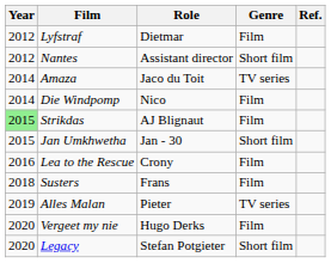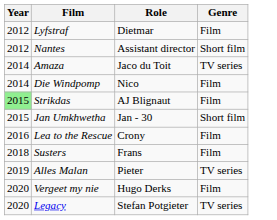 <table class="wikitable">
 <tr>
 <th>Year</th>
 <th>Film</th>
 <th>Role</th>
 <th>Genre</th>
-<th>Ref.</th>
 </tr>
 <tr>
 <td>2012</td>
 <td><em>Lyfstraf</em></td>
 <td>Dietmar</td>
 <td>Film</td>
-<td></td>
 </tr>
 <tr>
 <td>2012</td>
 <td><em>Nantes</em></td>
 <td>Assistant director</td>
 <td>Short film</td>
-<td></td>
 </tr>
 <tr>
 <td>2014</td>
 <td><em>Amaza</em></td>
 <td>Jaco du Toit</td>
 <td>TV series</td>
-<td></td>
 </tr>
 <tr>
 <td>2014</td>
 <td><em>Die Windpomp</em></td>
 <td>Nico</td>
 <td>Film</td>
-<td></td>
 </tr>
 <tr>
 <td style="background: lightgreen;">2015</td>
 <td><em>Strikdas</em></td>
 <td>AJ Blignaut</td>
 <td>Film</td>
-<td></td>
 </tr>
 <tr>
 <td>2015</td>
 <td><em>Jan Umkhwetha</em></td>
 <td>Jan - 30</td>
 <td>Short film</td>
-<td></td>
 </tr>
 <tr>
 <td>2016</td>
 <td><em>Lea to the Rescue</em></td>
 <td>Crony</td>
 <td>Film</td>
-<td></td>
 </tr>
 <tr>
 <td>2018</td>
 <td><em>Susters</em></td>
 <td>Frans</td>
 <td>Film</td>
-<td></td>
 </tr>
 <tr>
 <td>2019</td>
 <td><em>Alles Malan</em></td>
 <td>Pieter</td>
 <td>TV series</td>
-<td></td>
 </tr>
 <tr>
 <td>2020</td>
 <td><em>Vergeet my nie</em></td>
 <td>Hugo Derks</td>
 <td>Film</td>
-<td></td>
 </tr>
 <tr>
 <td>2020</td>
 <td><em><a href='#'>Legacy</a></em></td>
 <td>Stefan Potgieter</td>
-<td>Short film</td>
-<td></td>
+<td>TV series</td>
 </tr>
 </table>
